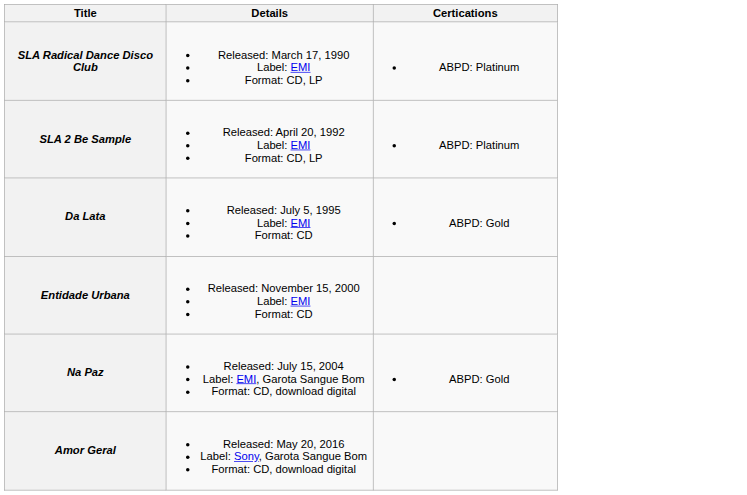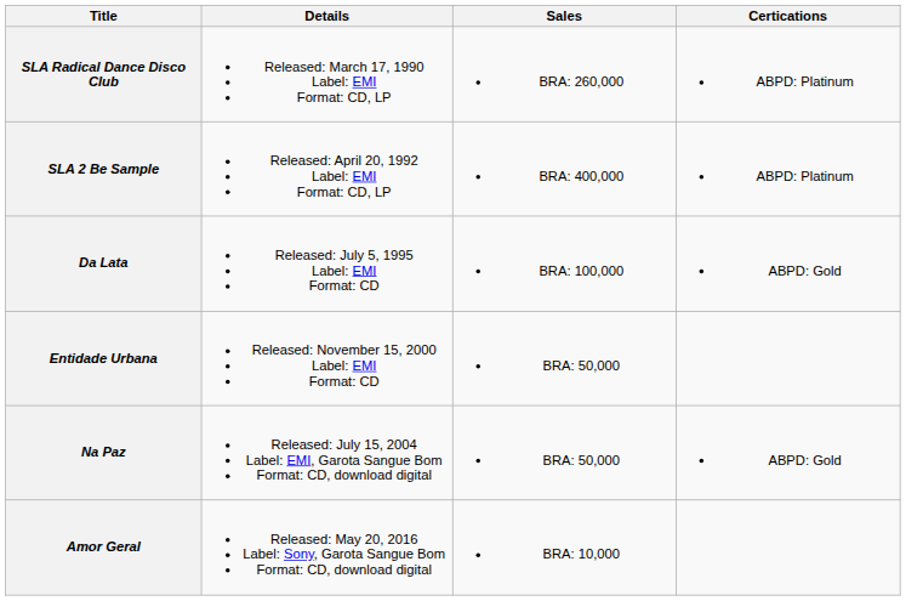 <table class="wikitable plainrowheaders" style="text-align:center;">
 <tr>
 <th scope="col" style="width:14em;">Title</th>
 <th scope="col" style="width:18em;">Details</th>
+<th scope="col" style="width:16em;">Sales</th>
 <th scope="col" style="width:16em;">Certications</th>
 </tr>
 <tr>
 <th scope="row"><em>SLA Radical Dance Disco Club</em></th>
 <td><br><ul><li>Released: March 17, 1990</li><li>Label: <a href='#'>EMI</a></li><li>Format: CD, LP</li></ul></td>
+<td><br><ul><li>BRA: 260,000</li></ul></td>
 <td><br><ul><li>ABPD: Platinum</li></ul></td>
 </tr>
 <tr>
 <th scope="row"><em>SLA 2 Be Sample</em></th>
 <td><br><ul><li>Released: April 20, 1992</li><li>Label: <a href='#'>EMI</a></li><li>Format: CD, LP</li></ul></td>
+<td><br><ul><li>BRA: 400,000</li></ul></td>
 <td><br><ul><li>ABPD: Platinum</li></ul></td>
 </tr>
 <tr>
 <th scope="row"><em>Da Lata</em></th>
 <td><br><ul><li>Released: July 5, 1995</li><li>Label: <a href='#'>EMI</a></li><li>Format: CD</li></ul></td>
+<td><br><ul><li>BRA: 100,000</li></ul></td>
 <td><br><ul><li>ABPD: Gold</li></ul></td>
 </tr>
 <tr>
 <th scope="row"><em>Entidade Urbana</em></th>
 <td><br><ul><li>Released: November 15, 2000</li><li>Label: <a href='#'>EMI</a></li><li>Format: CD</li></ul></td>
+<td><br><ul><li>BRA: 50,000</li></ul></td>
 <td></td>
 </tr>
 <tr>
 <th scope="row"><em>Na Paz</em></th>
 <td><br><ul><li>Released: July 15, 2004</li><li>Label: <a href='#'>EMI</a>, Garota Sangue Bom</li><li>Format: CD, download digital</li></ul></td>
+<td><br><ul><li>BRA: 50,000</li></ul></td>
 <td><br><ul><li>ABPD: Gold</li></ul></td>
 </tr>
 <tr>
 <th scope="row"><em>Amor Geral</em></th>
 <td><br><ul><li>Released: May 20, 2016</li><li>Label: <a href='#'>Sony</a>, Garota Sangue Bom</li><li>Format: CD, download digital</li></ul></td>
+<td><br><ul><li>BRA: 10,000</li></ul></td>
 <td></td>
 </tr>
 </table>
